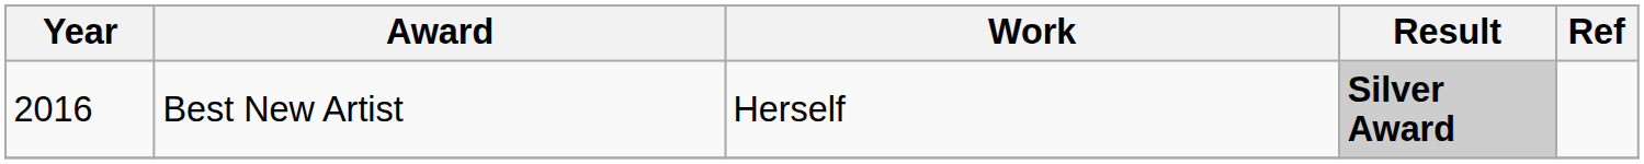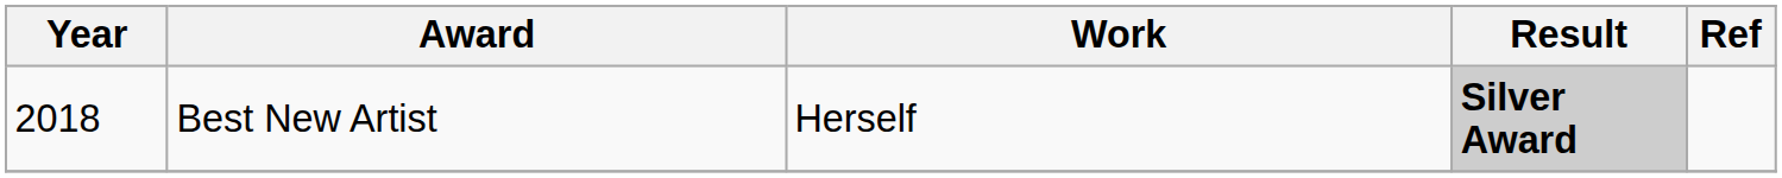 <table class="wikitable">
 <tr>
 <th width=60>Year</th>
 <th style="width:250px;">Award</th>
 <th style="width:270px;">Work</th>
 <th width="90">Result</th>
 <th width="30">Ref</th>
 </tr>
 <tr>
-<td>2016</td>
+<td>2018</td>
 <td>Best New Artist</td>
 <td>Herself</td>
 <td style="background: #cdcdcd"><strong><div>Silver Award</div></strong></td>
 <td></td>
 </tr>
 <tr>
 </tr>
 </table>
